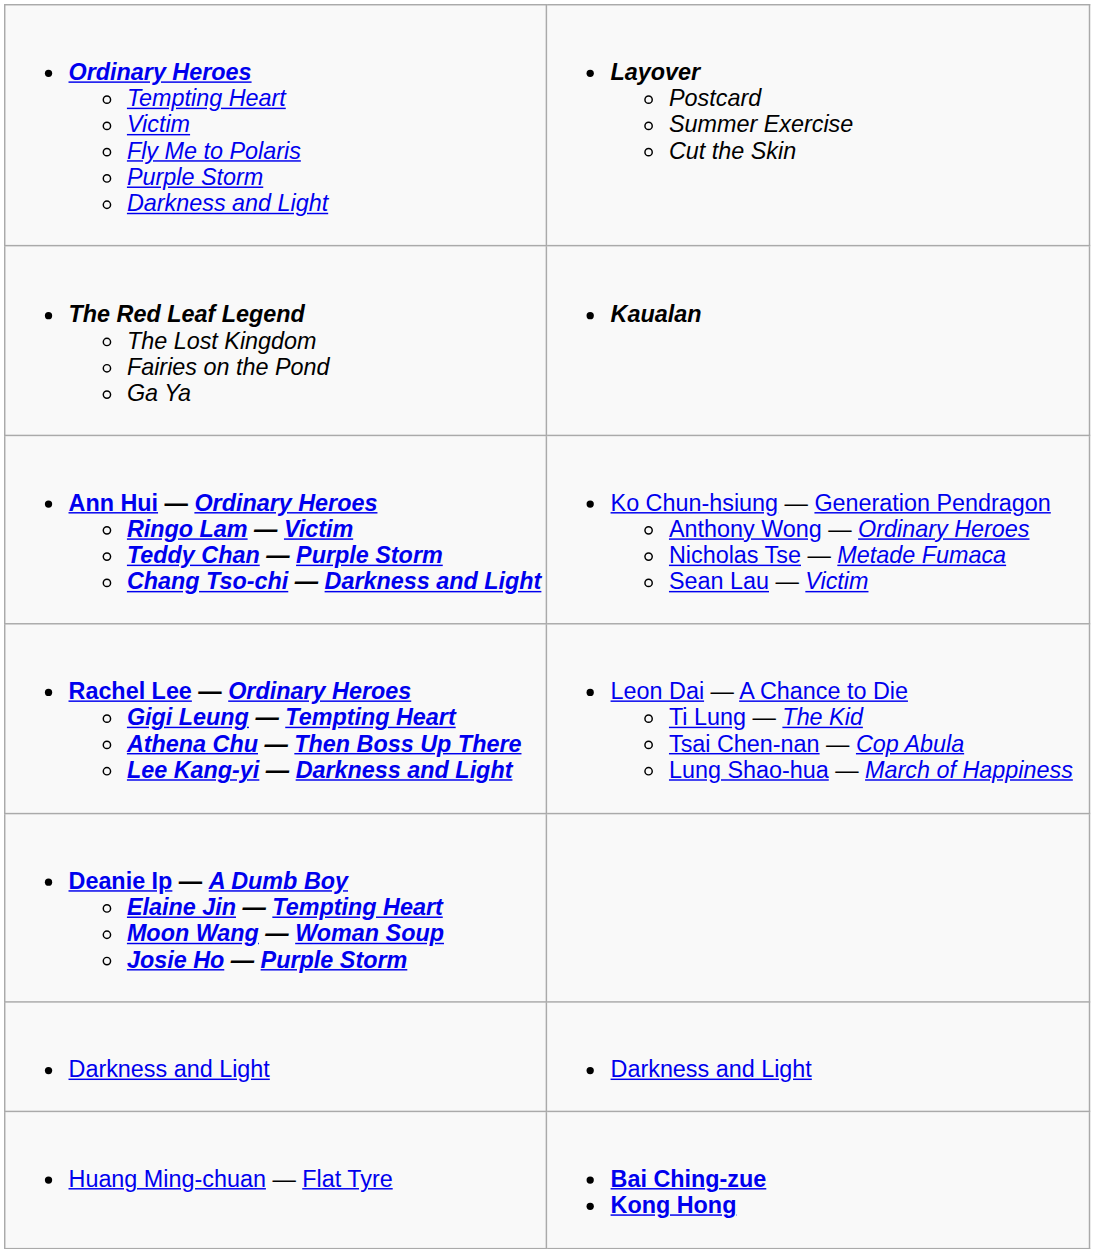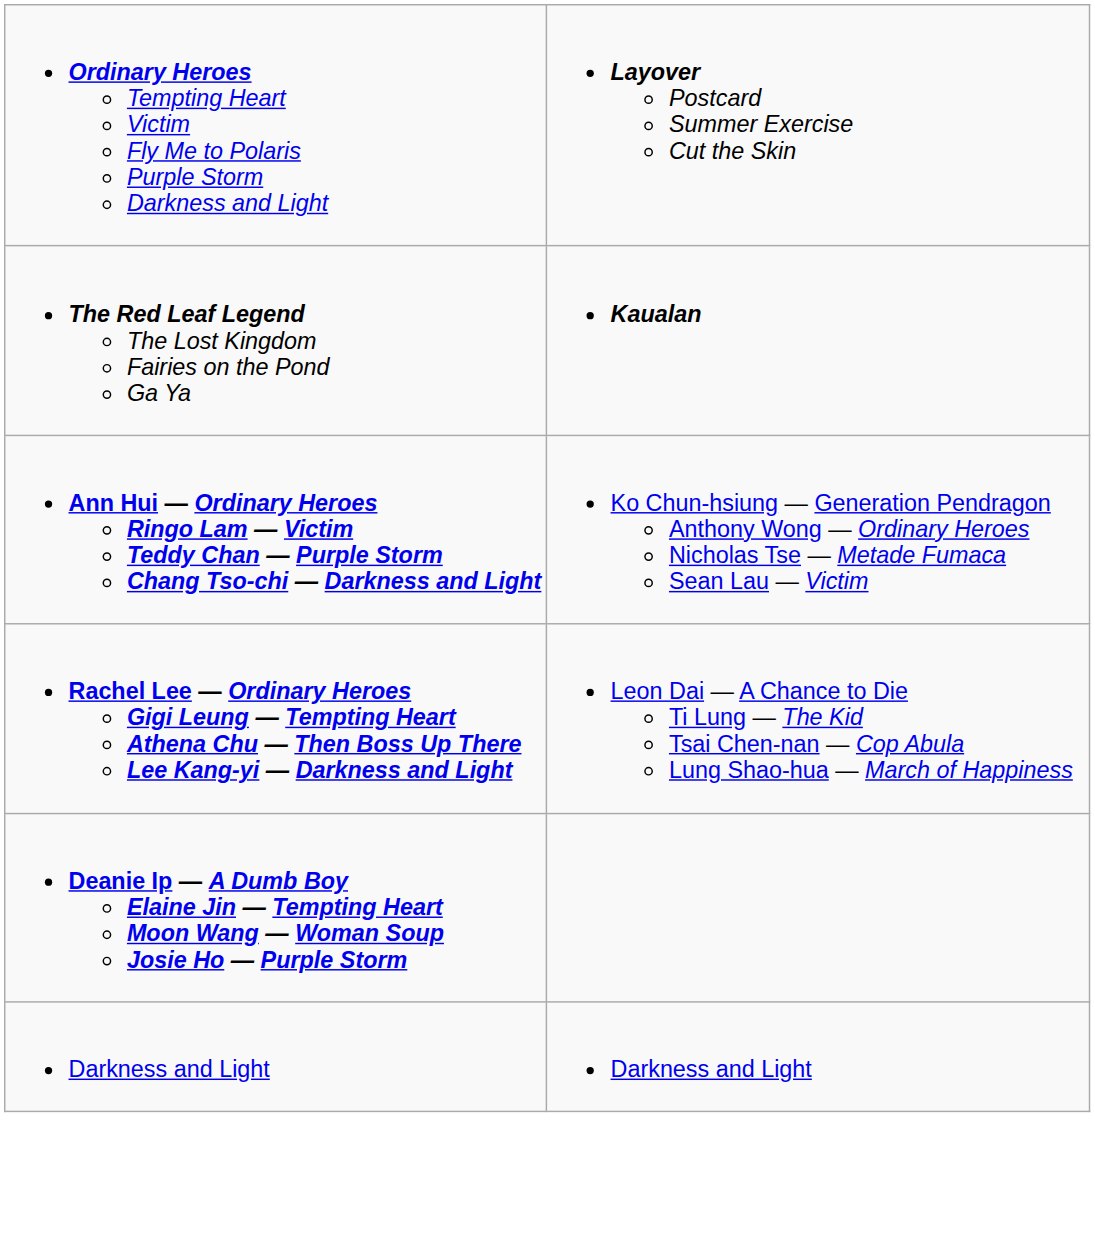 <table class=wikitable>
 <tr>
 <td valign="top" width="50%"><br><ul><li><strong><em><a href='#'>Ordinary Heroes</a></em></strong><ul><li><em><a href='#'>Tempting Heart</a></em></li><li><em><a href='#'>Victim</a></em></li><li><em><a href='#'>Fly Me to Polaris</a></em></li><li><em><a href='#'>Purple Storm</a></em></li><li><em><a href='#'>Darkness and Light</a></em></li></ul></li></ul></td>
 <td valign="top" width="50%"><br><ul><li><strong><em>Layover</em></strong><ul><li><em>Postcard</em></li><li><em>Summer Exercise</em></li><li><em>Cut the Skin</em></li></ul></li></ul></td>
 </tr>
 <tr>
 <td valign="top" width="50%"><br><ul><li><strong><em>The Red Leaf Legend</em></strong><ul><li><em>The Lost Kingdom</em></li><li><em>Fairies on the Pond</em></li><li><em>Ga Ya</em></li></ul></li></ul></td>
 <td valign="top" width="50%"><br><ul><li><strong><em>Kaualan</em></strong></li></ul></td>
 </tr>
 <tr>
 <td valign="top" width="50%"><br><ul><li><strong><a href='#'>Ann Hui</a> — <em><a href='#'>Ordinary Heroes</a><strong><em><ul><li><a href='#'>Ringo Lam</a>  — </em><a href='#'>Victim</a><em></li><li><a href='#'>Teddy Chan</a> — </em><a href='#'>Purple Storm</a><em></li><li><a href='#'>Chang Tso-chi</a> — </em><a href='#'>Darkness and Light</a><em></li></ul></li></ul></td>
 <td valign="top" width="50%"><br><ul><li></strong><a href='#'>Ko Chun-hsiung</a> — </em><a href='#'>Generation Pendragon</a></em></strong><ul><li><a href='#'>Anthony Wong</a> — <em><a href='#'>Ordinary Heroes</a></em></li><li><a href='#'>Nicholas Tse</a> — <em><a href='#'>Metade Fumaca</a></em></li><li><a href='#'>Sean Lau</a> — <em><a href='#'>Victim</a></em></li></ul></li></ul></td>
 </tr>
 <tr>
 <td valign="top" width="50%"><br><ul><li><strong><a href='#'>Rachel Lee</a> — <em><a href='#'>Ordinary Heroes</a><strong><em><ul><li><a href='#'>Gigi Leung</a> — </em><a href='#'>Tempting Heart</a><em></li><li><a href='#'>Athena Chu</a> — </em><a href='#'>Then Boss Up There</a><em></li><li><a href='#'>Lee Kang-yi</a> — </em><a href='#'>Darkness and Light</a><em></li></ul></li></ul></td>
 <td valign="top" width="50%"><br><ul><li></strong><a href='#'>Leon Dai</a> — </em><a href='#'>A Chance to Die</a></em></strong><ul><li><a href='#'>Ti Lung</a> — <em><a href='#'>The Kid</a></em></li><li><a href='#'>Tsai Chen-nan</a> — <em><a href='#'>Cop Abula</a></em></li><li><a href='#'>Lung Shao-hua</a> — <em><a href='#'>March of Happiness</a></em></li></ul></li></ul></td>
 </tr>
 <tr>
 <td valign="top" width="50%"><br><ul><li><strong><a href='#'>Deanie Ip</a> — <em><a href='#'>A Dumb Boy</a><strong><em><ul><li><a href='#'>Elaine Jin</a> — </em><a href='#'>Tempting Heart</a><em></li><li><a href='#'>Moon Wang</a> — </em><a href='#'>Woman Soup</a><em></li><li><a href='#'>Josie Ho</a> — </em><a href='#'>Purple Storm</a><em></li></ul></li></ul></td>
 </tr>
 <tr>
 <td valign="top" width="50%"><br><ul><li></em></strong><a href='#'>Darkness and Light</a><strong><em></li></ul></td>
 <td valign="top" width="50%"><br><ul><li></em></strong><a href='#'>Darkness and Light</a><strong><em></li></ul></td>
 </tr>
-<tr>
-<td valign="top" width="50%"><br><ul><li></strong><a href='#'>Huang Ming-chuan</a> — </em><a href='#'>Flat Tyre</a></em></strong></li></ul></td>
-<td valign="top" width="50%"><br><ul><li><strong><a href='#'>Bai Ching-zue</a></strong></li><li><strong><a href='#'>Kong Hong</a></strong></li></ul></td>
-</tr>
 </table>
